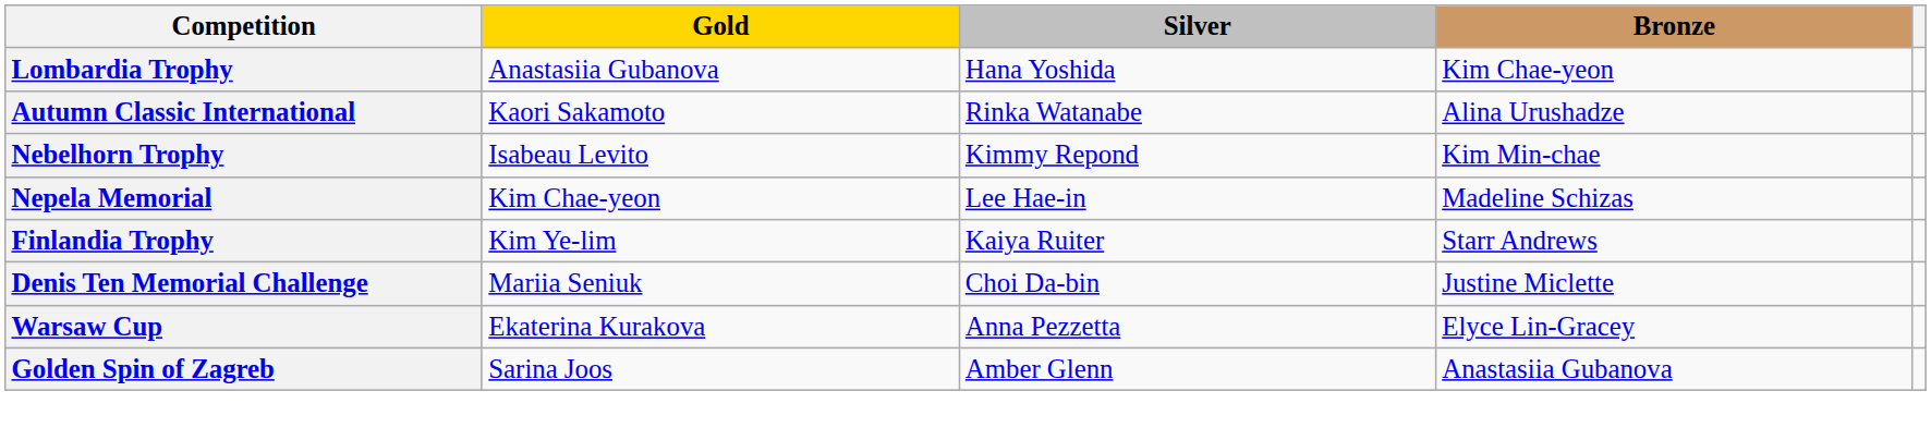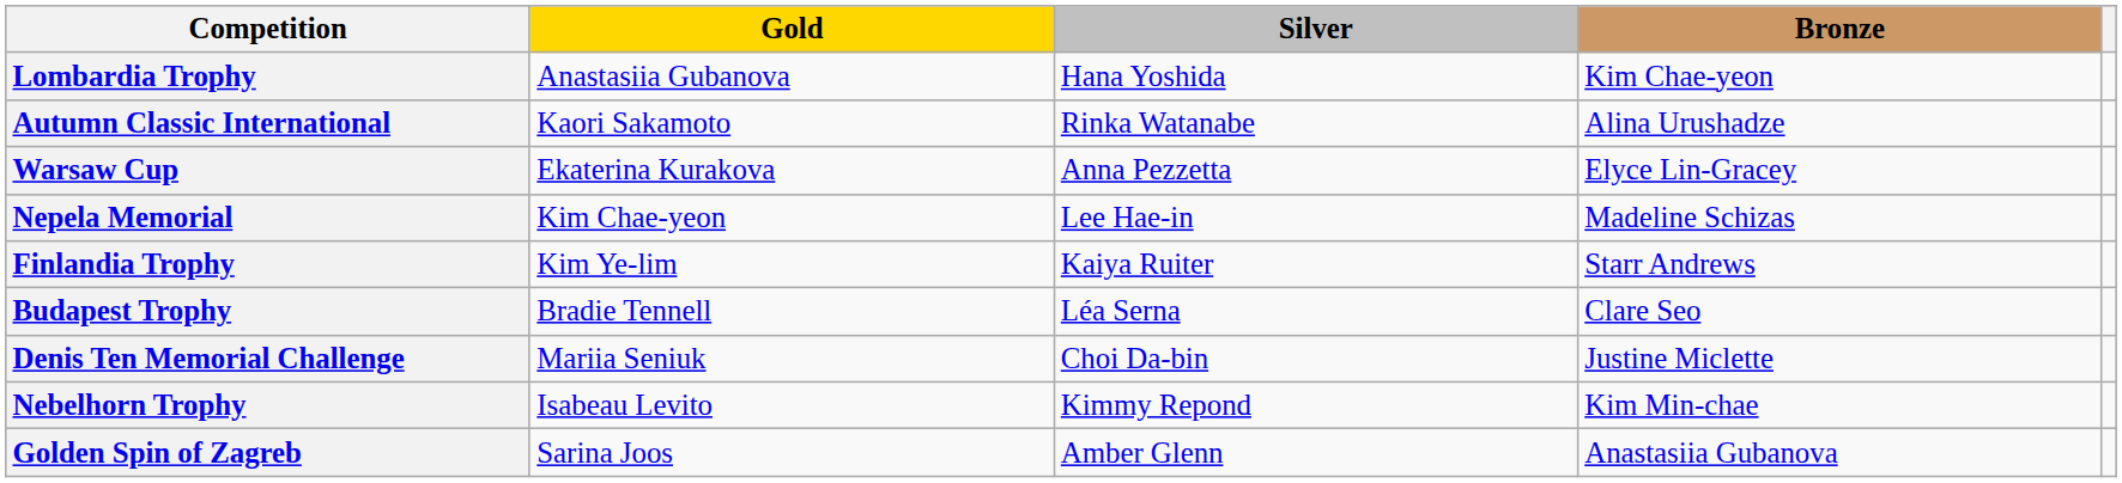 <table class="wikitable unsortable" style="text-align:left; width:90%">
 <tr>
 <th scope="col" style="text-align:center; width:25%">Competition</th>
 <td scope="col" style="text-align:center; width:25%; background:gold"><strong>Gold</strong></td>
 <td scope="col" style="text-align:center; width:25%; background:silver"><strong>Silver</strong></td>
 <td scope="col" style="text-align:center; width:25%; background:#c96"><strong>Bronze</strong></td>
 <th scope="col" style="text-align:center"></th>
 </tr>
 <tr>
 <th scope="row" style="text-align:left"> <a href='#'>Lombardia Trophy</a></th>
 <td> <a href='#'>Anastasiia Gubanova</a></td>
 <td> <a href='#'>Hana Yoshida</a></td>
 <td> <a href='#'>Kim Chae-yeon</a></td>
 <td></td>
 </tr>
 <tr>
 <th scope="row" style="text-align:left"> <a href='#'>Autumn Classic International</a></th>
 <td> <a href='#'>Kaori Sakamoto</a></td>
 <td> <a href='#'>Rinka Watanabe</a></td>
 <td> <a href='#'>Alina Urushadze</a></td>
 <td></td>
 </tr>
 <tr>
-<th scope="row" style="text-align:left"> <a href='#'>Nebelhorn Trophy</a></th>
-<td> <a href='#'>Isabeau Levito</a></td>
-<td> <a href='#'>Kimmy Repond</a></td>
-<td> <a href='#'>Kim Min-chae</a></td>
+<th scope="row" style="text-align:left"> <a href='#'>Warsaw Cup</a></th>
+<td> <a href='#'>Ekaterina Kurakova</a></td>
+<td> <a href='#'>Anna Pezzetta</a></td>
+<td> <a href='#'>Elyce Lin-Gracey</a></td>
 <td></td>
 </tr>
 <tr>
 <th scope="row" style="text-align:left"> <a href='#'>Nepela Memorial</a></th>
 <td> <a href='#'>Kim Chae-yeon</a></td>
 <td> <a href='#'>Lee Hae-in</a></td>
 <td> <a href='#'>Madeline Schizas</a></td>
 <td></td>
 </tr>
 <tr>
 <th scope="row" style="text-align:left"> <a href='#'>Finlandia Trophy</a></th>
 <td> <a href='#'>Kim Ye-lim</a></td>
 <td> <a href='#'>Kaiya Ruiter</a></td>
 <td> <a href='#'>Starr Andrews</a></td>
 <td></td>
 </tr>
 <tr>
+<th scope="row" style="text-align:left"> <a href='#'>Budapest Trophy</a></th>
+<td> <a href='#'>Bradie Tennell</a></td>
+<td> <a href='#'>Léa Serna</a></td>
+<td> <a href='#'>Clare Seo</a></td>
+<td></td>
+</tr>
+<tr>
 <th scope="row" style="text-align:left"> <a href='#'>Denis Ten Memorial Challenge</a></th>
 <td> <a href='#'>Mariia Seniuk</a></td>
 <td> <a href='#'>Choi Da-bin</a></td>
 <td> <a href='#'>Justine Miclette</a></td>
 <td></td>
 </tr>
 <tr>
-<th scope="row" style="text-align:left"> <a href='#'>Warsaw Cup</a></th>
-<td> <a href='#'>Ekaterina Kurakova</a></td>
-<td> <a href='#'>Anna Pezzetta</a></td>
-<td> <a href='#'>Elyce Lin-Gracey</a></td>
+<th scope="row" style="text-align:left"> <a href='#'>Nebelhorn Trophy</a></th>
+<td> <a href='#'>Isabeau Levito</a></td>
+<td> <a href='#'>Kimmy Repond</a></td>
+<td> <a href='#'>Kim Min-chae</a></td>
 <td></td>
 </tr>
 <tr>
 <th scope="row" style="text-align:left"> <a href='#'>Golden Spin of Zagreb</a></th>
 <td> <a href='#'>Sarina Joos</a></td>
 <td> <a href='#'>Amber Glenn</a></td>
 <td> <a href='#'>Anastasiia Gubanova</a></td>
 <td></td>
 </tr>
 </table>
